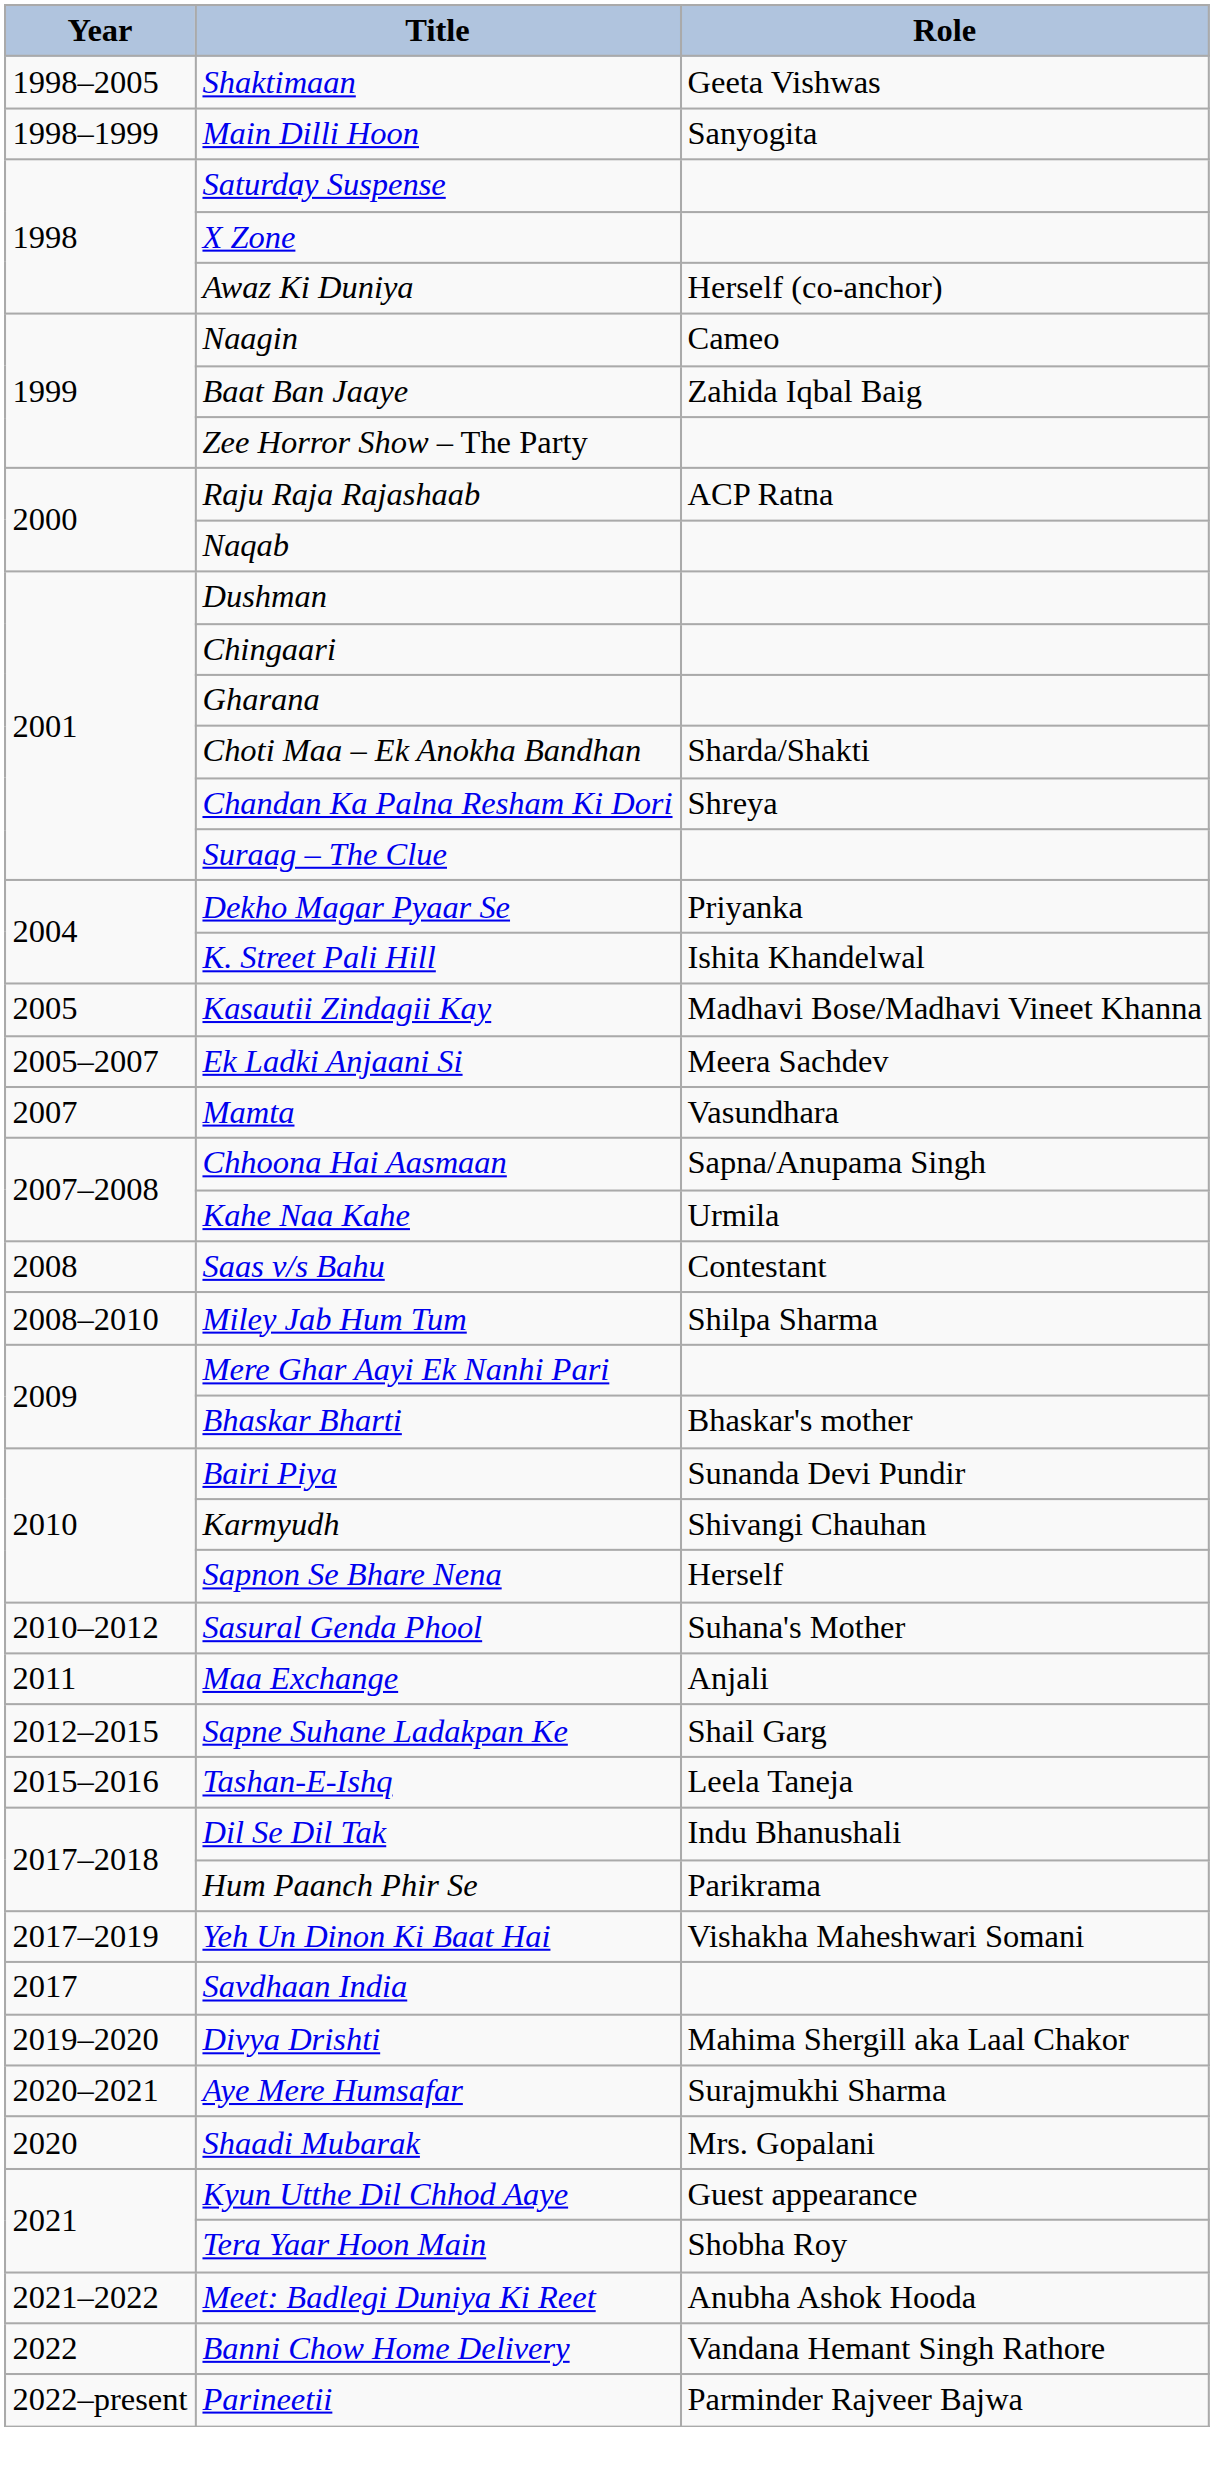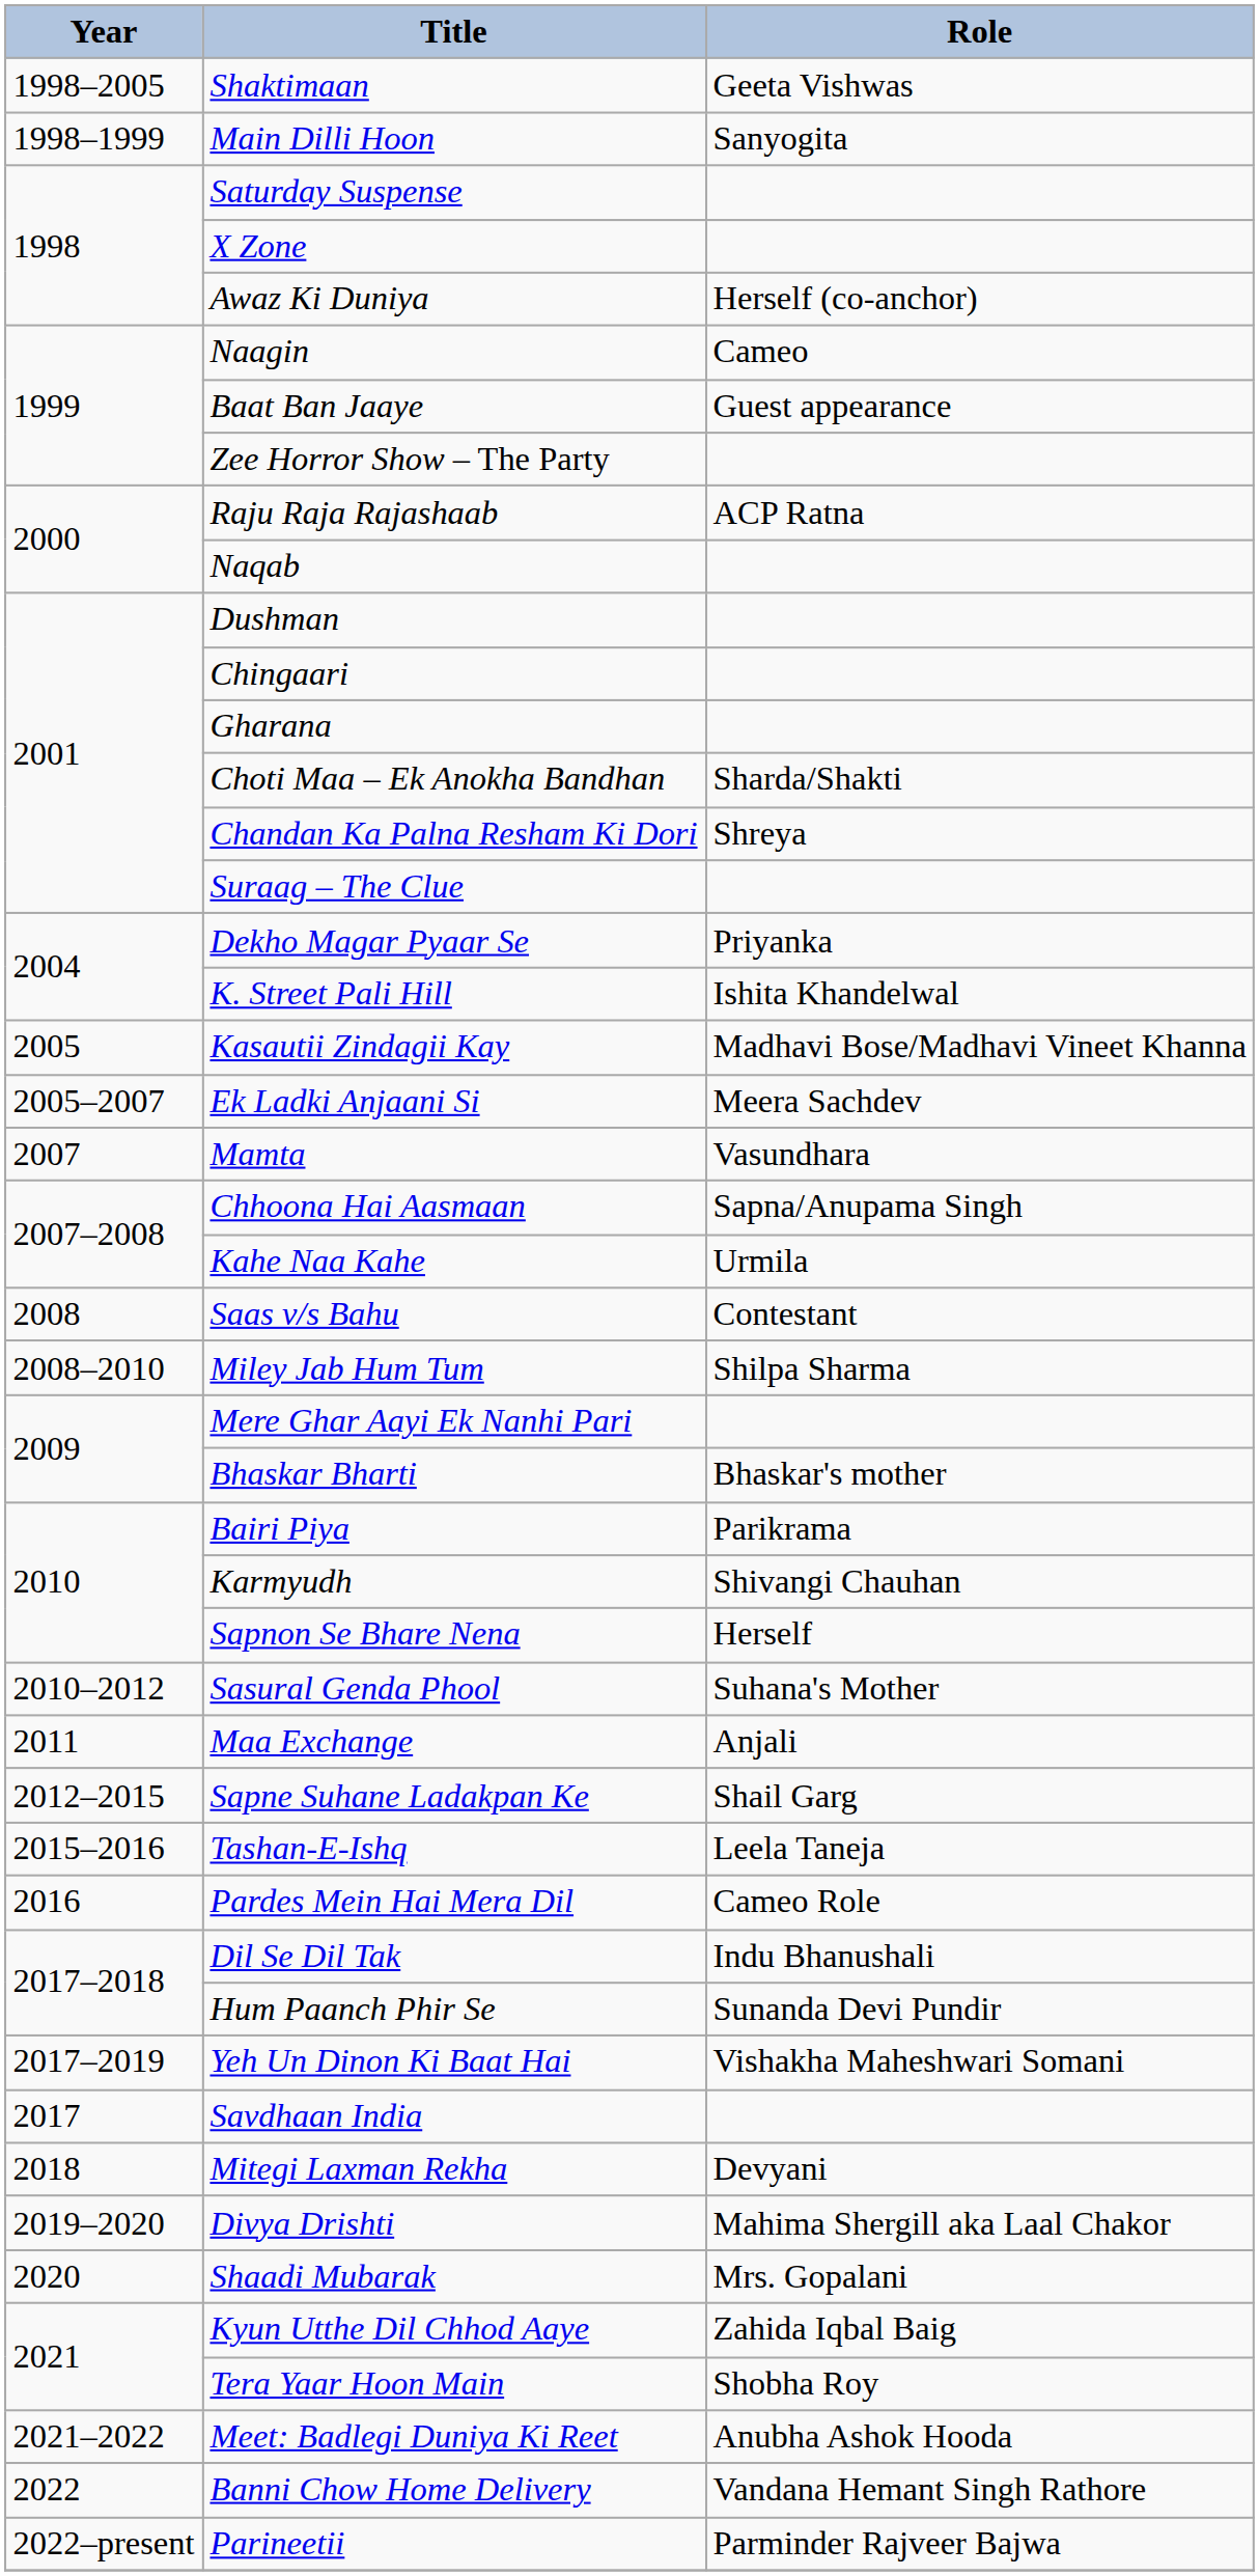 <table class="wikitable sortable">
 <tr style="text-align:center;">
 <th style="background:#B0C4DE;">Year</th>
 <th style="background:#B0C4DE;">Title</th>
 <th style="background:#B0C4DE;">Role</th>
 </tr>
 <tr>
 <td>1998–2005</td>
 <td><em><a href='#'>Shaktimaan</a></em></td>
 <td>Geeta Vishwas</td>
 </tr>
 <tr>
 <td>1998–1999</td>
 <td><em><a href='#'>Main Dilli Hoon</a></em></td>
 <td>Sanyogita</td>
 </tr>
 <tr>
 <td rowspan="3">1998</td>
 <td><em><a href='#'>Saturday Suspense</a></em></td>
 <td></td>
 </tr>
 <tr>
 <td><em><a href='#'>X Zone</a></em></td>
 <td></td>
 </tr>
 <tr>
 <td><em>Awaz Ki Duniya</em></td>
 <td>Herself (co-anchor)</td>
 </tr>
 <tr>
 <td rowspan="3">1999</td>
 <td><em>Naagin</em></td>
 <td>Cameo</td>
 </tr>
 <tr>
 <td><em>Baat Ban Jaaye</em></td>
-<td>Zahida Iqbal Baig</td>
+<td>Guest appearance</td>
 </tr>
 <tr>
 <td><em>Zee Horror Show</em> – The Party</td>
 <td></td>
 </tr>
 <tr>
 <td rowspan="2">2000</td>
 <td><em>Raju Raja Rajashaab</em></td>
 <td>ACP Ratna</td>
 </tr>
 <tr>
 <td><em>Naqab</em></td>
 <td></td>
 </tr>
 <tr>
 <td rowspan="6">2001</td>
 <td><em>Dushman</em></td>
 <td></td>
 </tr>
 <tr>
 <td><em>Chingaari</em></td>
 <td></td>
 </tr>
 <tr>
 <td><em>Gharana</em></td>
 <td></td>
 </tr>
 <tr>
 <td><em>Choti Maa – Ek Anokha Bandhan</em></td>
 <td>Sharda/Shakti</td>
 </tr>
 <tr>
 <td><em><a href='#'>Chandan Ka Palna Resham Ki Dori</a></em></td>
 <td>Shreya</td>
 </tr>
 <tr>
 <td><em><a href='#'>Suraag – The Clue</a></em></td>
 <td></td>
 </tr>
 <tr>
 <td rowspan="2">2004</td>
 <td><em><a href='#'>Dekho Magar Pyaar Se</a></em></td>
 <td>Priyanka</td>
 </tr>
 <tr>
 <td><em><a href='#'>K. Street Pali Hill</a></em></td>
 <td>Ishita Khandelwal</td>
 </tr>
 <tr>
 <td>2005</td>
 <td><em><a href='#'>Kasautii Zindagii Kay</a></em></td>
 <td>Madhavi Bose/Madhavi Vineet Khanna</td>
 </tr>
 <tr>
 <td>2005–2007</td>
 <td><em><a href='#'>Ek Ladki Anjaani Si</a></em></td>
 <td>Meera Sachdev</td>
 </tr>
 <tr>
 <td>2007</td>
 <td><em><a href='#'>Mamta</a></em></td>
 <td>Vasundhara</td>
 </tr>
 <tr>
 <td rowspan="2">2007–2008</td>
 <td><em><a href='#'>Chhoona Hai Aasmaan</a></em></td>
 <td>Sapna/Anupama Singh</td>
 </tr>
 <tr>
 <td><em><a href='#'>Kahe Naa Kahe</a></em></td>
 <td>Urmila</td>
 </tr>
 <tr>
 <td>2008</td>
 <td><em><a href='#'>Saas v/s Bahu</a></em></td>
 <td>Contestant</td>
 </tr>
 <tr>
 <td>2008–2010</td>
 <td><em><a href='#'>Miley Jab Hum Tum</a></em></td>
 <td>Shilpa Sharma</td>
 </tr>
 <tr>
 <td rowspan="2">2009</td>
 <td><em><a href='#'>Mere Ghar Aayi Ek Nanhi Pari</a></em></td>
 <td></td>
 </tr>
 <tr>
 <td><em><a href='#'>Bhaskar Bharti</a></em></td>
 <td>Bhaskar's mother</td>
 </tr>
 <tr>
 <td rowspan="3">2010</td>
 <td><em><a href='#'>Bairi Piya</a></em></td>
-<td>Sunanda Devi Pundir</td>
+<td>Parikrama</td>
 </tr>
 <tr>
 <td><em>Karmyudh</em></td>
 <td>Shivangi Chauhan</td>
 </tr>
 <tr>
 <td><em><a href='#'>Sapnon Se Bhare Nena</a></em></td>
 <td>Herself</td>
 </tr>
 <tr>
 <td>2010–2012</td>
 <td><em><a href='#'>Sasural Genda Phool</a></em></td>
 <td>Suhana's Mother</td>
 </tr>
 <tr>
 <td>2011</td>
 <td><em><a href='#'>Maa Exchange</a></em></td>
 <td>Anjali</td>
 </tr>
 <tr>
 <td>2012–2015</td>
 <td><em><a href='#'>Sapne Suhane Ladakpan Ke</a></em></td>
 <td>Shail Garg</td>
 </tr>
 <tr>
 <td>2015–2016</td>
 <td><em><a href='#'>Tashan-E-Ishq</a></em></td>
 <td>Leela Taneja</td>
 </tr>
 <tr>
+<td>2016</td>
+<td><em><a href='#'>Pardes Mein Hai Mera Dil</a></em></td>
+<td>Cameo Role</td>
+</tr>
+<tr>
 <td rowspan="2">2017–2018</td>
 <td><em><a href='#'>Dil Se Dil Tak</a></em></td>
 <td>Indu Bhanushali</td>
 </tr>
 <tr>
 <td><em>Hum Paanch Phir Se</em></td>
-<td>Parikrama</td>
+<td>Sunanda Devi Pundir</td>
 </tr>
 <tr>
 <td>2017–2019</td>
 <td><em><a href='#'>Yeh Un Dinon Ki Baat Hai</a></em></td>
 <td>Vishakha Maheshwari Somani</td>
 </tr>
 <tr>
 <td>2017</td>
 <td><em><a href='#'>Savdhaan India</a></em></td>
 <td></td>
 </tr>
 <tr>
+<td>2018</td>
+<td><em><a href='#'>Mitegi Laxman Rekha</a></em></td>
+<td>Devyani</td>
+</tr>
+<tr>
 <td>2019–2020</td>
 <td><em><a href='#'>Divya Drishti</a></em></td>
 <td>Mahima Shergill aka Laal Chakor</td>
-</tr>
-<tr>
-<td>2020–2021</td>
-<td><em><a href='#'>Aye Mere Humsafar</a></em></td>
-<td>Surajmukhi Sharma</td>
 </tr>
 <tr>
 <td>2020</td>
 <td><em><a href='#'>Shaadi Mubarak</a></em></td>
 <td>Mrs. Gopalani</td>
 </tr>
 <tr>
 <td rowspan="2">2021</td>
 <td><em><a href='#'>Kyun Utthe Dil Chhod Aaye</a></em></td>
-<td>Guest appearance</td>
+<td>Zahida Iqbal Baig</td>
 </tr>
 <tr>
 <td><em><a href='#'>Tera Yaar Hoon Main</a></em></td>
 <td>Shobha Roy</td>
 </tr>
 <tr>
 <td>2021–2022</td>
 <td><em><a href='#'>Meet: Badlegi Duniya Ki Reet</a></em></td>
 <td>Anubha Ashok Hooda</td>
 </tr>
 <tr>
 <td>2022</td>
 <td><em><a href='#'>Banni Chow Home Delivery</a></em></td>
 <td>Vandana Hemant Singh Rathore</td>
 </tr>
 <tr>
 <td>2022–present</td>
 <td><em><a href='#'>Parineetii</a></em></td>
 <td>Parminder Rajveer Bajwa</td>
 </tr>
 <tr>
 </tr>
 </table>
